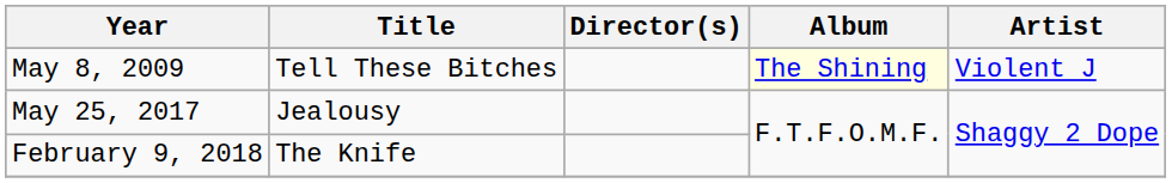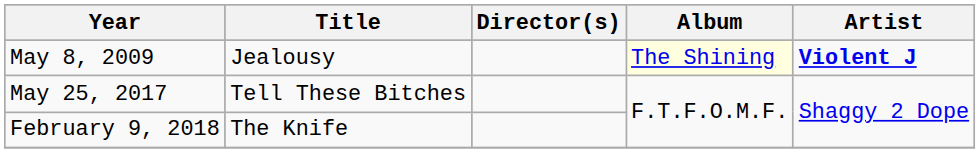 <table class="wikitable" border="1">
 <tr>
 <th>Year</th>
 <th>Title</th>
 <th>Director(s)</th>
 <th>Album</th>
 <th>Artist</th>
 </tr>
 <tr>
 <td>May 8, 2009</td>
-<td>Tell These Bitches</td>
+<td>Jealousy</td>
 <td></td>
 <td style="background: lightyellow;"><a href='#'>The Shining</a></td>
-<td><a href='#'>Violent J</a></td>
+<td><strong><a href='#'>Violent J</a></strong></td>
 </tr>
 <tr>
 <td>May 25, 2017</td>
-<td>Jealousy</td>
+<td>Tell These Bitches</td>
 <td></td>
 <td rowspan="2">F.T.F.O.M.F.</td>
 <td rowspan="2"><a href='#'>Shaggy 2 Dope</a></td>
 </tr>
 <tr>
 <td>February 9, 2018</td>
 <td>The Knife</td>
 <td></td>
 </tr>
 <tr>
 </tr>
 </table>
